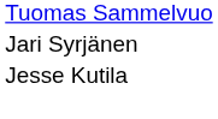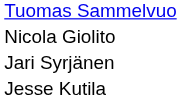 <table>
 <tr>
 <th></th>
 <td> <a href='#'>Tuomas Sammelvuo</a></td>
+</tr>
+<tr>
+<th></th>
+<td>Nicola Giolito</td>
 </tr>
 <tr>
 <th></th>
 <td>Jari Syrjänen</td>
 </tr>
 <tr>
 <th></th>
 <td>Jesse Kutila</td>
 </tr>
 <tr>
 </tr>
 </table>
